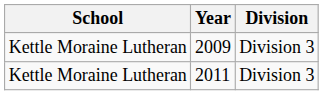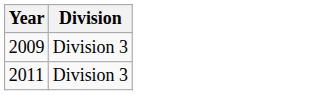 <table class="wikitable">
 <tr>
-<th>School</th>
 <th>Year</th>
 <th>Division</th>
 </tr>
 <tr>
-<td>Kettle Moraine Lutheran</td>
 <td>2009</td>
 <td>Division 3</td>
 </tr>
 <tr>
-<td>Kettle Moraine Lutheran</td>
 <td>2011</td>
 <td>Division 3</td>
 </tr>
 </table>
